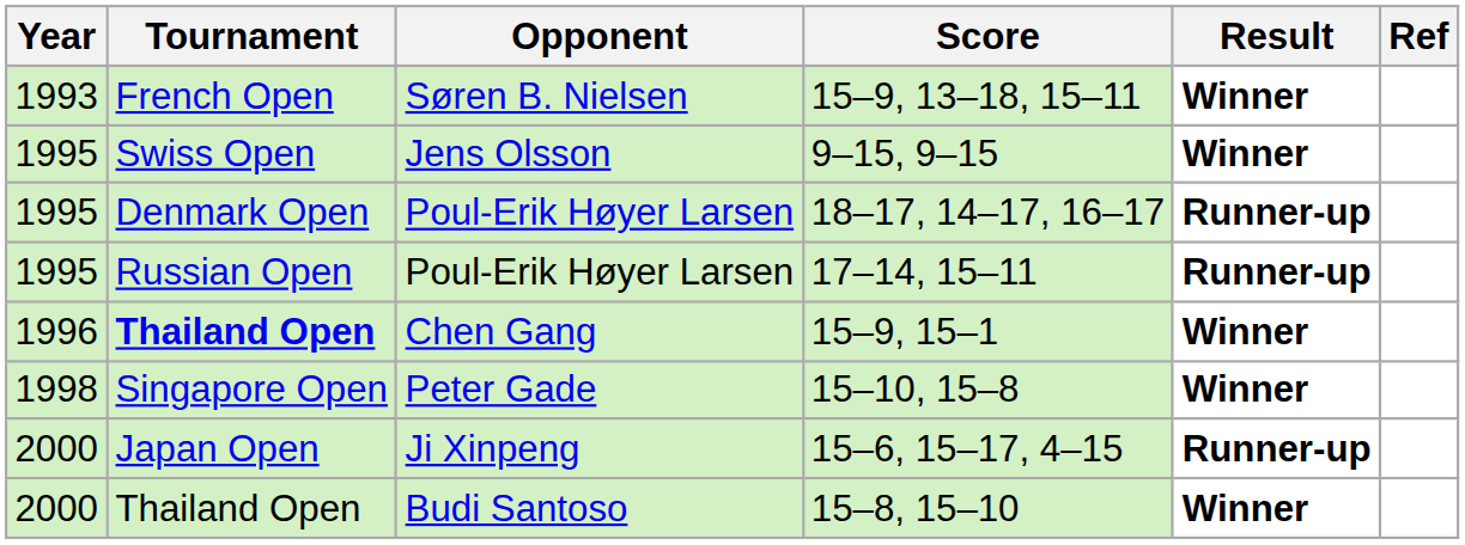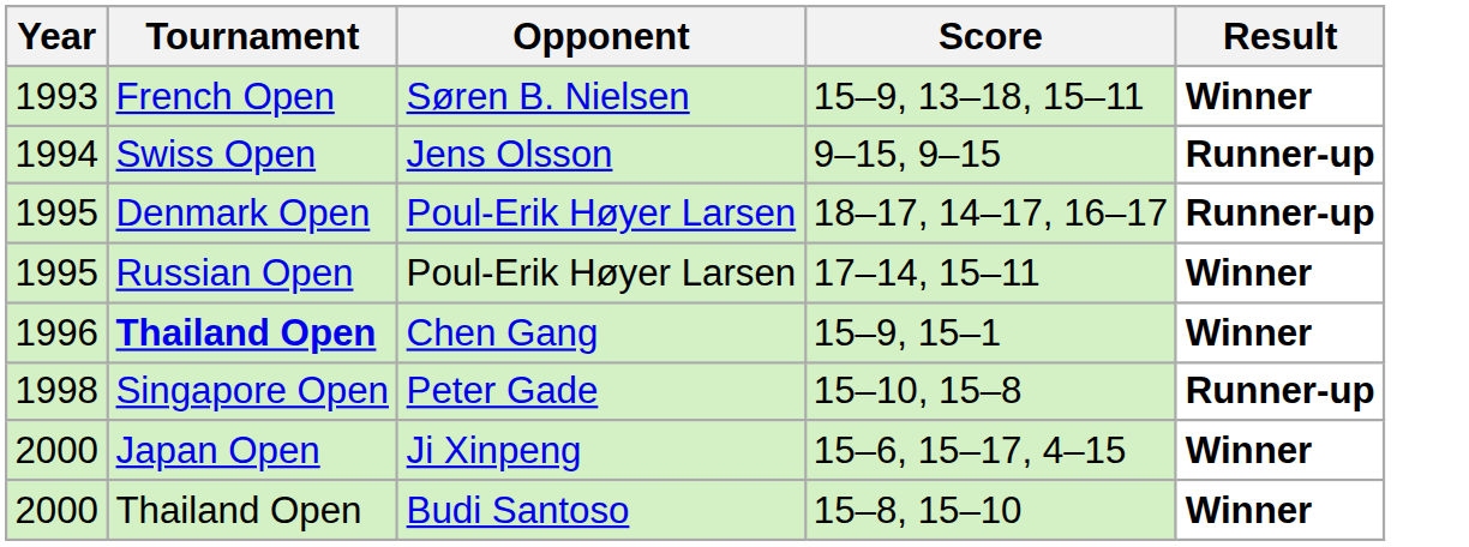 <table class="sortable wikitable" style="font-size: 90%;">
 <tr>
 <th>Year</th>
 <th>Tournament</th>
 <th>Opponent</th>
 <th>Score</th>
 <th>Result</th>
-<th>Ref</th>
 </tr>
 <tr style="background:#D4F1C5">
 <td align="center">1993</td>
 <td align="left"><a href='#'>French Open</a></td>
 <td align="left"> <a href='#'>Søren B. Nielsen</a></td>
 <td align="left">15–9, 13–18, 15–11</td>
 <td style="text-align:left; background:white"> <strong>Winner</strong></td>
-<td style="text-align:center; background:white"></td>
 </tr>
 <tr style="background:#D4F1C5">
-<td align="center">1995</td>
+<td align="center">1994</td>
 <td align="left"><a href='#'>Swiss Open</a></td>
 <td align="left"> <a href='#'>Jens Olsson</a></td>
 <td align="left">9–15, 9–15</td>
-<td style="text-align:left; background:white"> <strong>Winner</strong></td>
-<td style="text-align:center; background:white"></td>
+<td style="text-align:left; background:white"> <strong>Runner-up</strong></td>
 </tr>
 <tr style="background:#D4F1C5">
 <td align="center">1995</td>
 <td align="left"><a href='#'>Denmark Open</a></td>
 <td align="left"> <a href='#'>Poul-Erik Høyer Larsen</a></td>
 <td align="left">18–17, 14–17, 16–17</td>
 <td style="text-align:left; background:white"> <strong>Runner-up</strong></td>
-<td style="text-align:center; background:white"></td>
 </tr>
 <tr style="background:#D4F1C5">
 <td align="center">1995</td>
 <td align="left"><a href='#'>Russian Open</a></td>
 <td align="left"> Poul-Erik Høyer Larsen</td>
 <td align="left">17–14, 15–11</td>
-<td style="text-align:left; background:white"> <strong>Runner-up</strong></td>
-<td style="text-align:center; background:white"></td>
+<td style="text-align:left; background:white"> <strong>Winner</strong></td>
 </tr>
 <tr style="background:#D4F1C5">
 <td align="center">1996</td>
 <td align="left"><strong><a href='#'>Thailand Open</a></strong></td>
 <td align="left"> <a href='#'>Chen Gang</a></td>
 <td align="left">15–9, 15–1</td>
 <td style="text-align:left; background:white"> <strong>Winner</strong></td>
-<td style="text-align:center; background:white"></td>
 </tr>
 <tr style="background:#D4F1C5">
 <td align="center">1998</td>
 <td align="left"><a href='#'>Singapore Open</a></td>
 <td align="left"> <a href='#'>Peter Gade</a></td>
 <td align="left">15–10, 15–8</td>
-<td style="text-align:left; background:white"> <strong>Winner</strong></td>
-<td style="text-align:center; background:white"></td>
+<td style="text-align:left; background:white"> <strong>Runner-up</strong></td>
 </tr>
 <tr style="background:#D4F1C5">
 <td align="center">2000</td>
 <td align="left"><a href='#'>Japan Open</a></td>
 <td align="left"> <a href='#'>Ji Xinpeng</a></td>
 <td align="left">15–6, 15–17, 4–15</td>
-<td style="text-align:left; background:white"> <strong>Runner-up</strong></td>
-<td style="text-align:center; background:white"></td>
+<td style="text-align:left; background:white"> <strong>Winner</strong></td>
 </tr>
 <tr style="background:#D4F1C5">
 <td align="center">2000</td>
 <td align="left">Thailand Open</td>
 <td align="left"> <a href='#'>Budi Santoso</a></td>
 <td align="left">15–8, 15–10</td>
 <td style="text-align:left; background:white"> <strong>Winner</strong></td>
-<td style="text-align:center; background:white"></td>
 </tr>
 </table>
